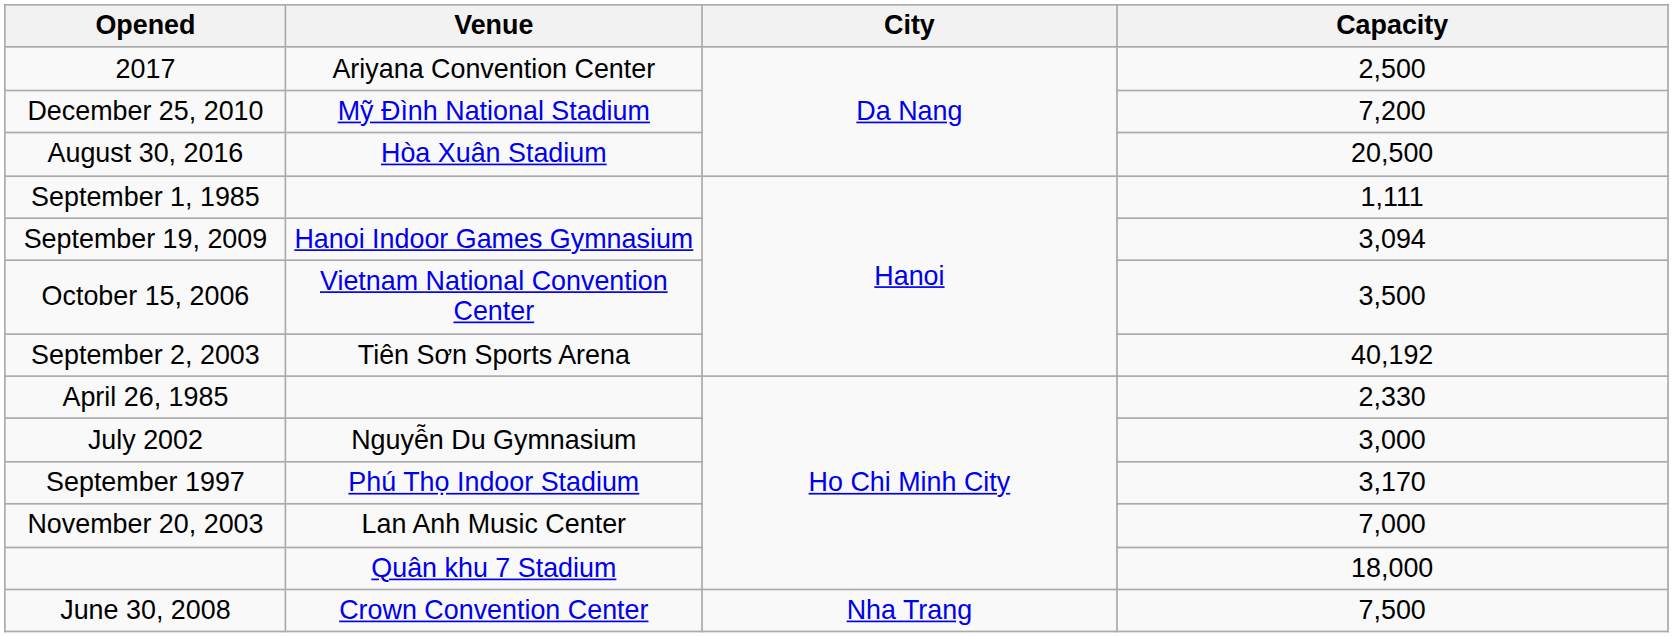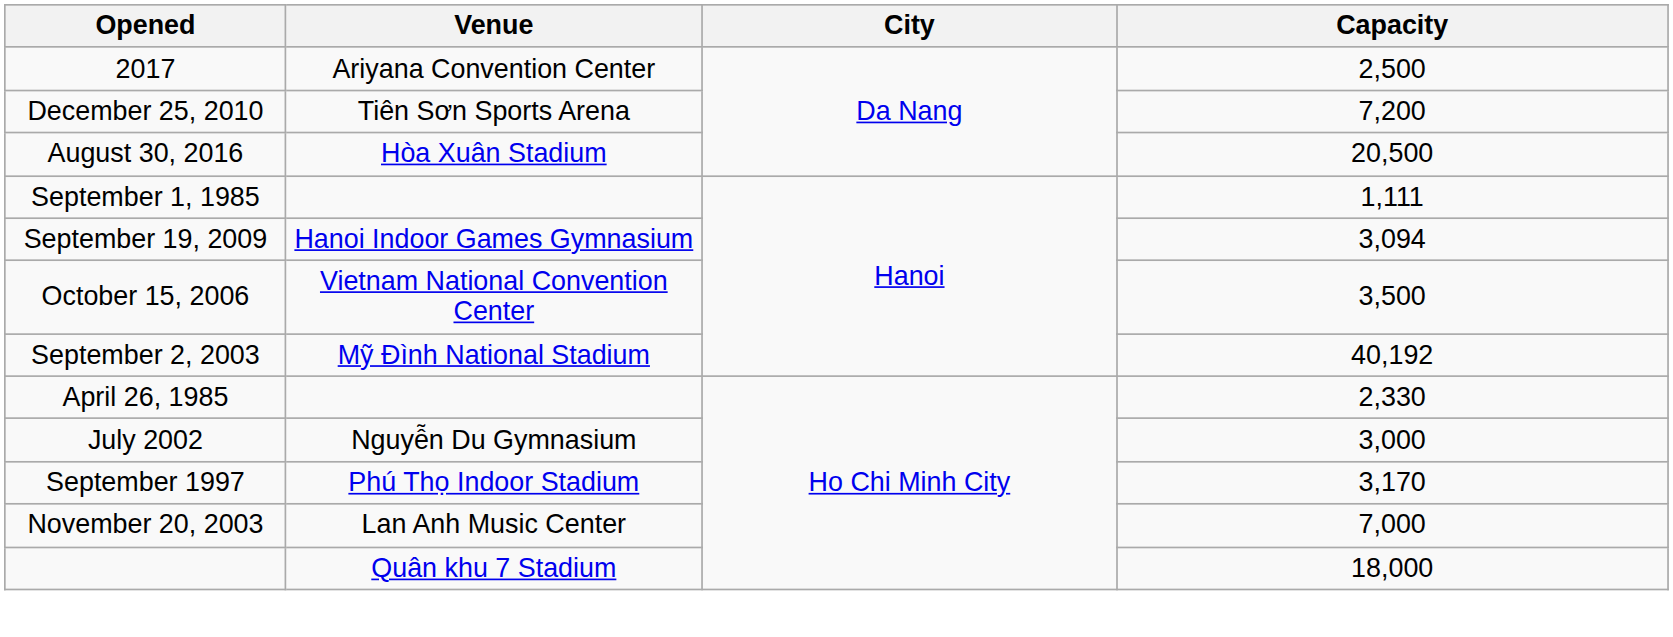 <table class="sortable wikitable" style="text-align:center;">
 <tr>
 <th scope="col" style="width:10em;">Opened</th>
 <th scope="col" style="width:15em;">Venue</th>
 <th scope="col" style="width:15em;">City</th>
 <th scope="col" style="width:20em;">Capacity</th>
 </tr>
 <tr>
 <td>2017</td>
 <td>Ariyana Convention Center</td>
 <td rowspan="3"><a href='#'>Da Nang</a></td>
 <td>2,500</td>
 </tr>
 <tr>
 <td>December 25, 2010</td>
-<td><a href='#'>Mỹ Đình National Stadium</a></td>
+<td>Tiên Sơn Sports Arena</td>
 <td>7,200</td>
 </tr>
 <tr>
 <td>August 30, 2016</td>
 <td><a href='#'>Hòa Xuân Stadium</a></td>
 <td>20,500</td>
 </tr>
 <tr>
 <td>September 1, 1985</td>
 <td></td>
 <td rowspan="4"><a href='#'>Hanoi</a></td>
 <td>1,111</td>
 </tr>
 <tr>
 <td>September 19, 2009</td>
 <td><a href='#'>Hanoi Indoor Games Gymnasium</a></td>
 <td>3,094</td>
 </tr>
 <tr>
 <td>October 15, 2006</td>
 <td><a href='#'>Vietnam National Convention Center</a></td>
 <td>3,500</td>
 </tr>
 <tr>
 <td>September 2, 2003</td>
-<td>Tiên Sơn Sports Arena</td>
+<td><a href='#'>Mỹ Đình National Stadium</a></td>
 <td>40,192</td>
 </tr>
 <tr>
 <td>April 26, 1985</td>
 <td></td>
 <td rowspan="5"><a href='#'>Ho Chi Minh City</a></td>
 <td>2,330</td>
 </tr>
 <tr>
 <td>July 2002</td>
 <td>Nguyễn Du Gymnasium</td>
 <td>3,000</td>
 </tr>
 <tr>
 <td>September 1997</td>
 <td><a href='#'>Phú Thọ Indoor Stadium</a></td>
 <td>3,170</td>
 </tr>
 <tr>
 <td>November 20, 2003</td>
 <td>Lan Anh Music Center</td>
 <td>7,000</td>
 </tr>
 <tr>
 <td></td>
 <td><a href='#'>Quân khu 7 Stadium</a></td>
 <td>18,000</td>
 </tr>
-<tr>
-<td>June 30, 2008</td>
-<td><a href='#'>Crown Convention Center</a></td>
-<td><a href='#'>Nha Trang</a></td>
-<td>7,500</td>
-</tr>
 </table>
